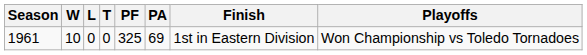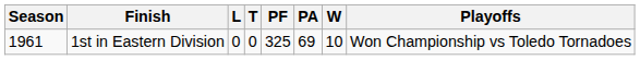 <table class="wikitable">
 <tr>
 <th>Season</th>
-<th>W</th>
+<th>Finish</th>
 <th>L</th>
 <th>T</th>
 <th>PF</th>
 <th>PA</th>
-<th>Finish</th>
+<th>W</th>
 <th>Playoffs</th>
 </tr>
 <tr>
 <td>1961</td>
-<td>10</td>
+<td>1st in Eastern Division</td>
 <td>0</td>
 <td>0</td>
 <td>325</td>
 <td>69</td>
-<td>1st in Eastern Division</td>
+<td>10</td>
 <td>Won Championship vs Toledo Tornadoes</td>
 </tr>
 </table>
